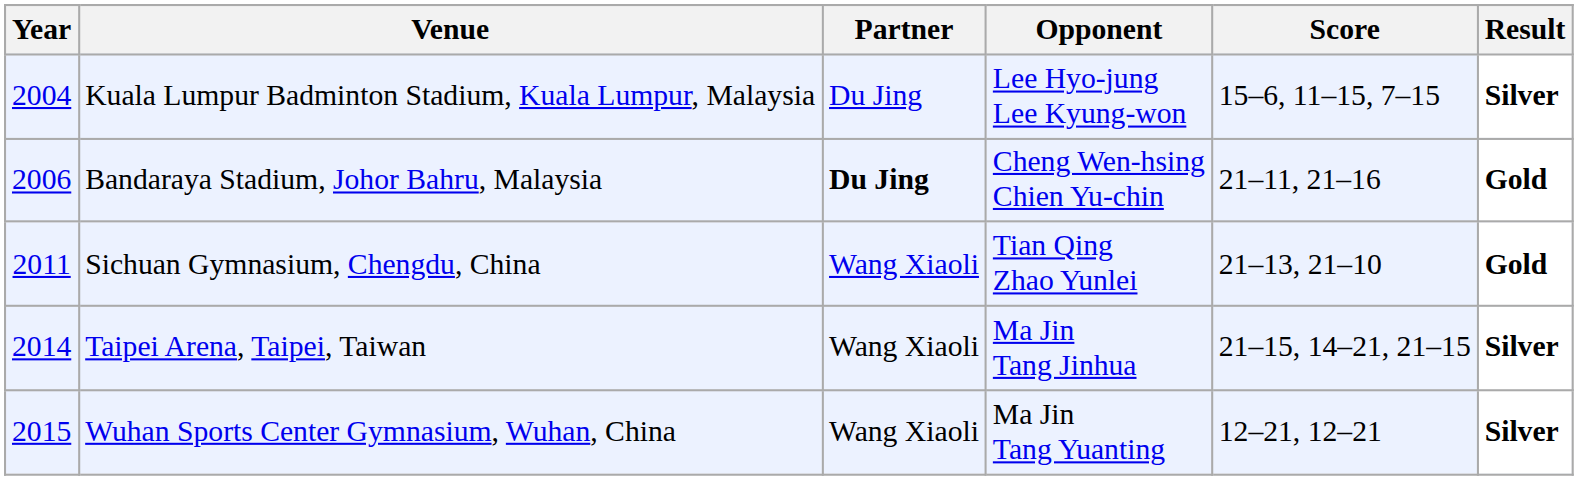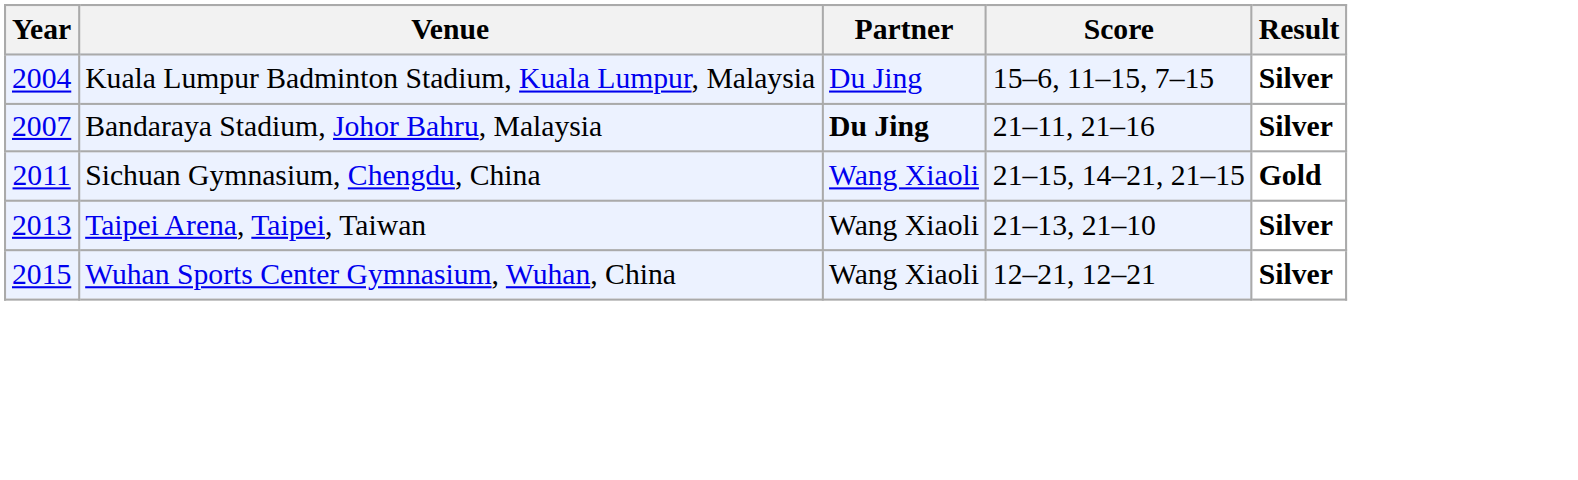 <table class="sortable wikitable" style="font-size: 90%;">
 <tr>
 <th>Year</th>
 <th>Venue</th>
 <th>Partner</th>
-<th>Opponent</th>
 <th>Score</th>
 <th>Result</th>
 </tr>
 <tr style="background:#ECF2FF">
 <td align="center"><a href='#'>2004</a></td>
 <td align="left">Kuala Lumpur Badminton Stadium, <a href='#'>Kuala Lumpur</a>, Malaysia</td>
 <td align="left"> <a href='#'>Du Jing</a></td>
-<td align="left"> <a href='#'>Lee Hyo-jung</a><br> <a href='#'>Lee Kyung-won</a></td>
 <td align="left">15–6, 11–15, 7–15</td>
 <td style="text-align:left; background:white"> <strong>Silver</strong></td>
 </tr>
 <tr style="background:#ECF2FF">
-<td align="center"><a href='#'>2006</a></td>
+<td align="center"><a href='#'>2007</a></td>
 <td align="left">Bandaraya Stadium, <a href='#'>Johor Bahru</a>, Malaysia</td>
 <td align="left"><strong> Du Jing</strong></td>
-<td align="left"> <a href='#'>Cheng Wen-hsing</a><br> <a href='#'>Chien Yu-chin</a></td>
 <td align="left">21–11, 21–16</td>
-<td style="text-align:left; background:white"> <strong>Gold</strong></td>
+<td style="text-align:left; background:white"> <strong>Silver</strong></td>
 </tr>
 <tr style="background:#ECF2FF">
 <td align="center"><a href='#'>2011</a></td>
 <td align="left">Sichuan Gymnasium, <a href='#'>Chengdu</a>, China</td>
 <td align="left"> <a href='#'>Wang Xiaoli</a></td>
-<td align="left"> <a href='#'>Tian Qing</a> <br>  <a href='#'>Zhao Yunlei</a></td>
-<td align="left">21–13, 21–10</td>
+<td align="left">21–15, 14–21, 21–15</td>
 <td style="text-align:left; background:white"> <strong>Gold</strong></td>
 </tr>
 <tr style="background:#ECF2FF">
-<td align="center"><a href='#'>2014</a></td>
+<td align="center"><a href='#'>2013</a></td>
 <td align="left"><a href='#'>Taipei Arena</a>, <a href='#'>Taipei</a>, Taiwan</td>
 <td align="left"> Wang Xiaoli</td>
-<td align="left"> <a href='#'>Ma Jin</a><br> <a href='#'>Tang Jinhua</a></td>
-<td align="left">21–15, 14–21, 21–15</td>
+<td align="left">21–13, 21–10</td>
 <td style="text-align:left; background:white"> <strong>Silver</strong></td>
 </tr>
 <tr style="background:#ECF2FF">
 <td align="center"><a href='#'>2015</a></td>
 <td align="left"><a href='#'>Wuhan Sports Center Gymnasium</a>, <a href='#'>Wuhan</a>, China</td>
 <td align="left"> Wang Xiaoli</td>
-<td align="left"> Ma Jin<br> <a href='#'>Tang Yuanting</a></td>
 <td align="left">12–21, 12–21</td>
 <td style="text-align:left; background:white"> <strong>Silver</strong></td>
 </tr>
 </table>
